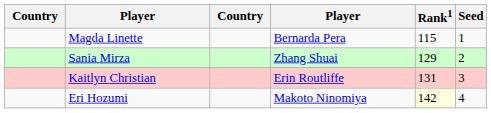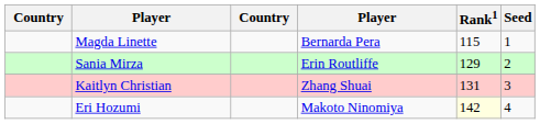 <table class="sortable wikitable">
 <tr>
 <th width="70">Country</th>
 <th width="175">Player</th>
 <th width="70">Country</th>
 <th width="175">Player</th>
 <th>Rank<sup>1</sup></th>
 <th>Seed</th>
 </tr>
 <tr>
 <td></td>
 <td><a href='#'>Magda Linette</a></td>
 <td></td>
 <td><a href='#'>Bernarda Pera</a></td>
 <td>115</td>
 <td>1</td>
 </tr>
 <tr style="background:#cfc;">
 <td></td>
 <td><a href='#'>Sania Mirza</a></td>
 <td></td>
-<td><a href='#'>Zhang Shuai</a></td>
+<td><a href='#'>Erin Routliffe</a></td>
 <td>129</td>
 <td>2</td>
 </tr>
 <tr style="background:#fcc;">
 <td></td>
 <td><a href='#'>Kaitlyn Christian</a></td>
 <td></td>
-<td><a href='#'>Erin Routliffe</a></td>
+<td><a href='#'>Zhang Shuai</a></td>
 <td>131</td>
 <td>3</td>
 </tr>
 <tr>
 <td></td>
 <td><a href='#'>Eri Hozumi</a></td>
 <td></td>
 <td><a href='#'>Makoto Ninomiya</a></td>
 <td style="background: lightyellow;">142</td>
 <td>4</td>
 </tr>
 </table>
